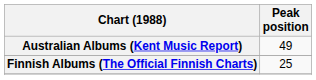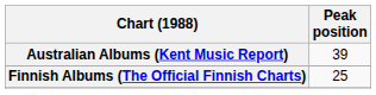 <table class="wikitable plainrowheaders sortable" style="text-align:center;">
 <tr>
 <th>Chart (1988)</th>
 <th>Peak<br>position</th>
 </tr>
 <tr>
 <th scope="row">Australian Albums (<a href='#'>Kent Music Report</a>)</th>
-<td>49</td>
+<td>39</td>
 </tr>
 <tr>
 </tr>
 <tr>
 <th scope="row">Finnish Albums (<a href='#'>The Official Finnish Charts</a>)</th>
 <td align="center">25</td>
 </tr>
 <tr>
 </tr>
 <tr>
 </tr>
 </table>
